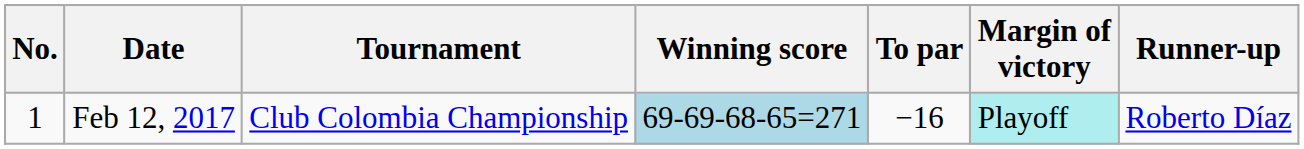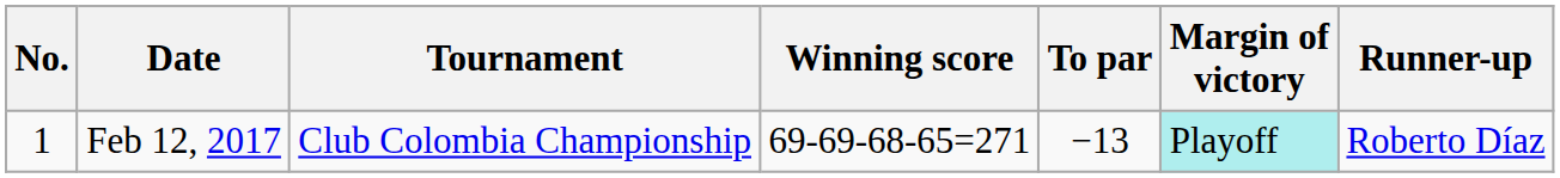 <table class="wikitable" style="font-size:95%;">
 <tr>
 <th>No.</th>
 <th>Date</th>
 <th>Tournament</th>
 <th>Winning score</th>
 <th>To par</th>
 <th>Margin of<br>victory</th>
 <th>Runner-up</th>
 </tr>
 <tr>
 <td align=center>1</td>
 <td align=right>Feb 12, <a href='#'>2017</a></td>
 <td><a href='#'>Club Colombia Championship</a></td>
-<td align=right style="background: lightblue;">69-69-68-65=271</td>
-<td align=center>−16</td>
+<td align=right>69-69-68-65=271</td>
+<td align=center>−13</td>
 <td style="background: paleturquoise;">Playoff</td>
 <td> <a href='#'>Roberto Díaz</a></td>
 </tr>
 </table>
